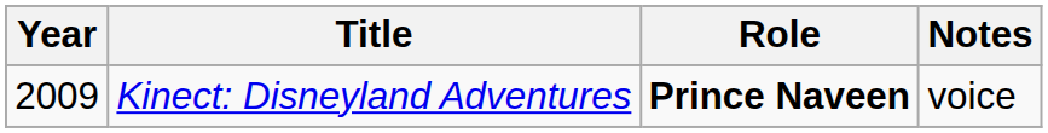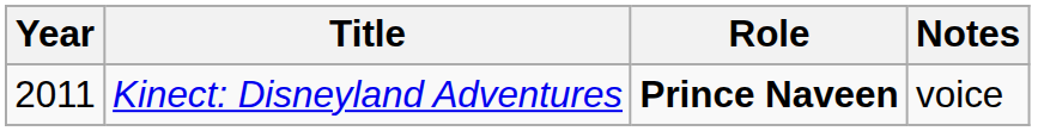 <table class="wikitable sortable plainrowheaders">
 <tr>
 <th scope="col">Year</th>
 <th scope="col">Title</th>
 <th scope="col">Role</th>
 <th scope="col" class="unsortable">Notes</th>
 </tr>
 <tr>
-<td>2009</td>
+<td>2011</td>
 <td><em><a href='#'>Kinect: Disneyland Adventures</a></em></td>
 <td><strong>Prince Naveen</strong></td>
 <td>voice</td>
 </tr>
 </table>
